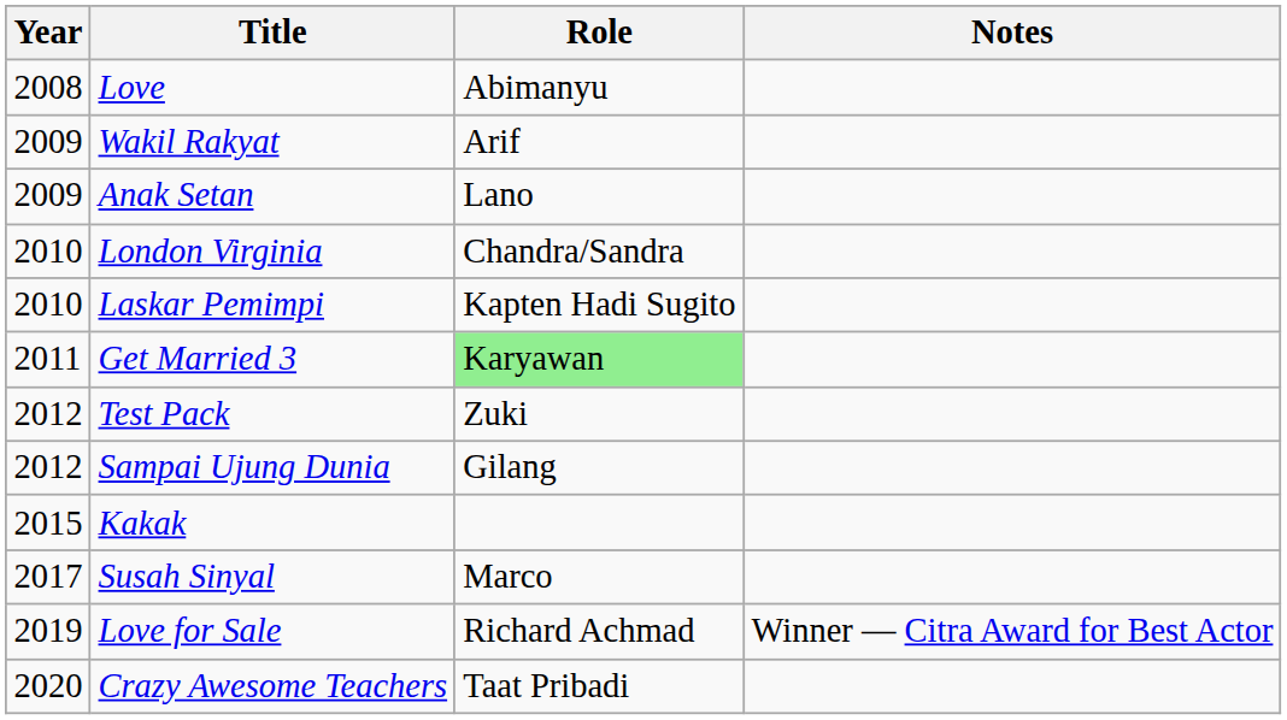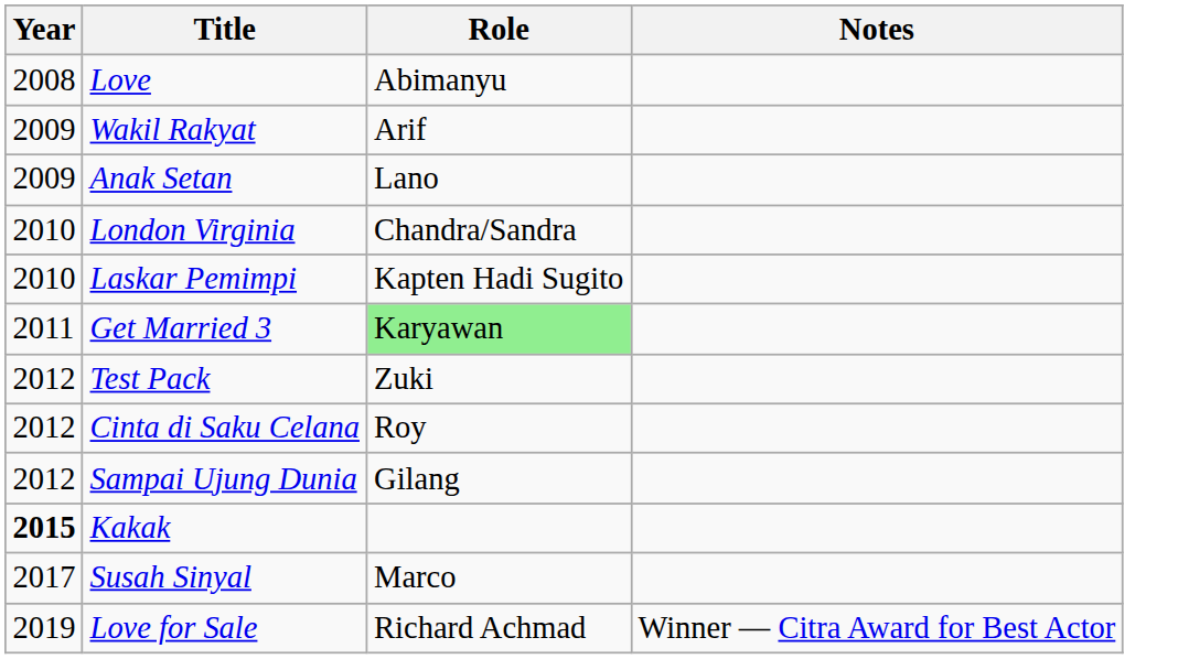 <table class="wikitable sortable">
 <tr>
 <th>Year</th>
 <th>Title</th>
 <th>Role</th>
 <th>Notes</th>
 </tr>
 <tr>
 <td>2008</td>
 <td><em><a href='#'>Love</a></em></td>
 <td>Abimanyu</td>
 <td></td>
 </tr>
 <tr>
 <td>2009</td>
 <td><em><a href='#'>Wakil Rakyat</a></em></td>
 <td>Arif</td>
 <td></td>
 </tr>
 <tr>
 <td>2009</td>
 <td><em><a href='#'>Anak Setan</a></em></td>
 <td>Lano</td>
 <td></td>
 </tr>
 <tr>
 <td>2010</td>
 <td><em><a href='#'>London Virginia</a></em></td>
 <td>Chandra/Sandra</td>
 <td></td>
 </tr>
 <tr>
 <td>2010</td>
 <td><em><a href='#'>Laskar Pemimpi</a></em></td>
 <td>Kapten Hadi Sugito</td>
 <td></td>
 </tr>
 <tr>
 <td>2011</td>
 <td><em><a href='#'>Get Married 3</a></em></td>
 <td style="background: lightgreen;">Karyawan</td>
 <td></td>
 </tr>
 <tr>
 <td>2012</td>
 <td><em><a href='#'>Test Pack</a></em></td>
 <td>Zuki</td>
 <td></td>
 </tr>
 <tr>
 <td>2012</td>
+<td><em><a href='#'>Cinta di Saku Celana</a></em></td>
+<td>Roy</td>
+<td></td>
+</tr>
+<tr>
+<td>2012</td>
 <td><em><a href='#'>Sampai Ujung Dunia</a></em></td>
 <td>Gilang</td>
 <td></td>
 </tr>
 <tr>
-<td>2015</td>
+<td><strong>2015</strong></td>
 <td><em><a href='#'>Kakak</a></em></td>
 <td></td>
 <td></td>
 </tr>
 <tr>
 <td>2017</td>
 <td><em><a href='#'>Susah Sinyal</a></em></td>
 <td>Marco</td>
 <td></td>
 </tr>
 <tr>
 <td>2019</td>
 <td><em><a href='#'>Love for Sale</a></em></td>
 <td>Richard Achmad</td>
 <td>Winner — <a href='#'>Citra Award for Best Actor</a></td>
 </tr>
-<tr>
-<td>2020</td>
-<td><em><a href='#'>Crazy Awesome Teachers</a></em></td>
-<td>Taat Pribadi</td>
-<td></td>
-</tr>
 </table>
